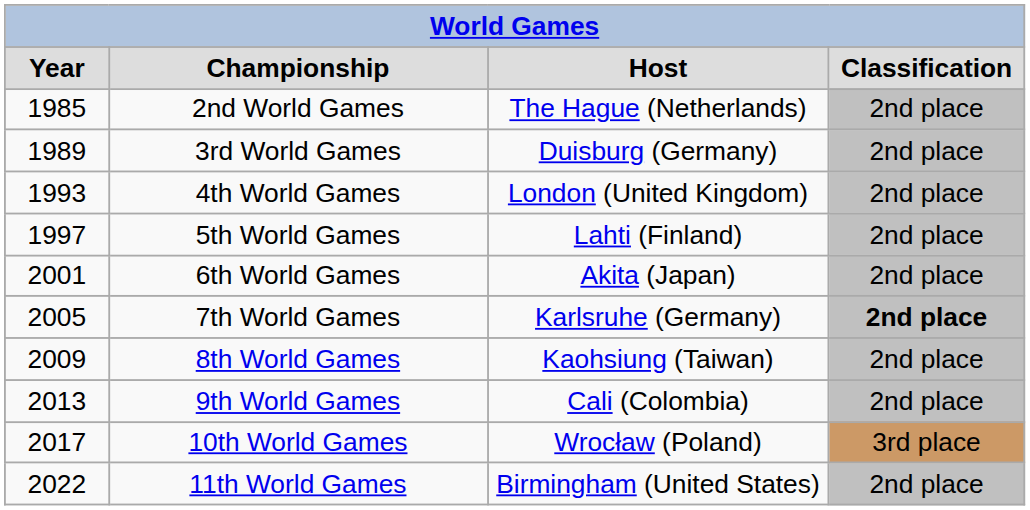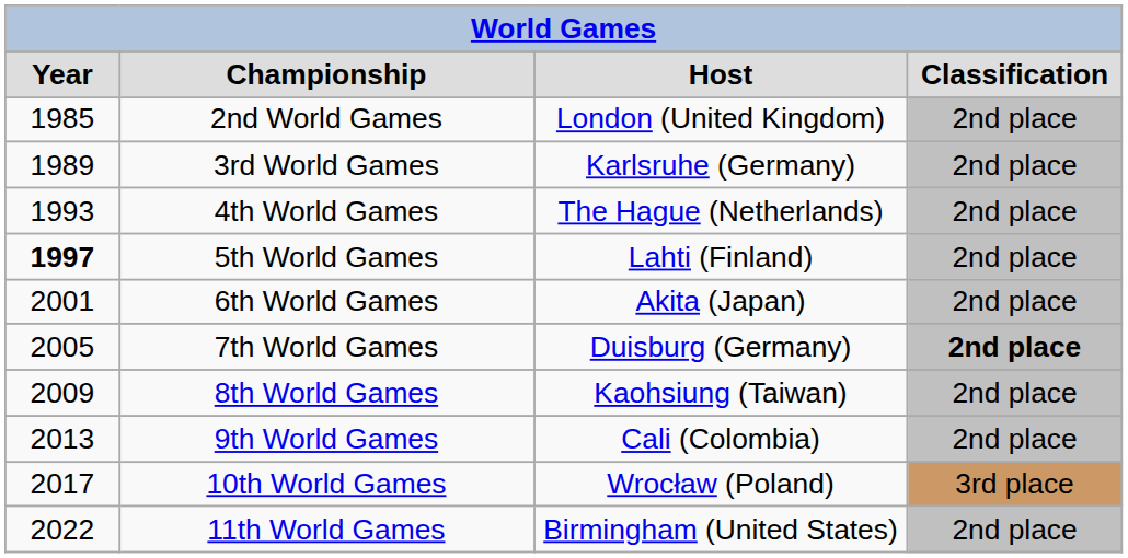 <table class="wikitable" style=font-size:90%>
 <tr align=center style="background:#B0C4DE;">
 <td colspan=4><strong><a href='#'>World Games</a></strong></td>
 </tr>
 <tr align=center bgcolor="#dddddd">
 <td width=50><strong>Year</strong></td>
 <td width=200><strong>Championship</strong></td>
 <td width=180><strong>Host</strong></td>
 <td width=100><strong>Classification</strong></td>
 </tr>
 <tr align=center>
 <td>1985</td>
 <td>2nd World Games</td>
-<td><a href='#'>The Hague</a> (Netherlands)</td>
+<td><a href='#'>London</a> (United Kingdom)</td>
 <td bgcolor="silver" align="center"> 2nd place</td>
 </tr>
 <tr align=center>
 <td>1989</td>
 <td>3rd World Games</td>
-<td><a href='#'>Duisburg</a> (Germany)</td>
+<td><a href='#'>Karlsruhe</a> (Germany)</td>
 <td bgcolor="silver" align="center"> 2nd place</td>
 </tr>
 <tr align=center>
 <td>1993</td>
 <td>4th World Games</td>
-<td><a href='#'>London</a> (United Kingdom)</td>
+<td><a href='#'>The Hague</a> (Netherlands)</td>
 <td bgcolor="silver" align="center"> 2nd place</td>
 </tr>
 <tr align=center>
-<td>1997</td>
+<td><strong>1997</strong></td>
 <td>5th World Games</td>
 <td><a href='#'>Lahti</a> (Finland)</td>
 <td bgcolor="silver" align="center"> 2nd place</td>
 </tr>
 <tr align=center>
 <td>2001</td>
 <td>6th World Games</td>
 <td><a href='#'>Akita</a> (Japan)</td>
 <td bgcolor="silver" align="center"> 2nd place</td>
 </tr>
 <tr align=center>
 <td>2005</td>
 <td>7th World Games</td>
-<td><a href='#'>Karlsruhe</a> (Germany)</td>
+<td><a href='#'>Duisburg</a> (Germany)</td>
 <td bgcolor="silver" align="center"><strong> 2nd place</strong></td>
 </tr>
 <tr align=center>
 <td>2009</td>
 <td><a href='#'>8th World Games</a></td>
 <td><a href='#'>Kaohsiung</a> (Taiwan)</td>
 <td bgcolor="silver" align="center"> 2nd place</td>
 </tr>
 <tr align=center>
 <td>2013</td>
 <td><a href='#'>9th World Games</a></td>
 <td><a href='#'>Cali</a> (Colombia)</td>
 <td bgcolor="silver" align="center"> 2nd place</td>
 </tr>
 <tr align=center>
 <td>2017</td>
 <td><a href='#'>10th World Games</a></td>
 <td><a href='#'>Wrocław</a> (Poland)</td>
 <td bgcolor="#CC9966" align="center"> 3rd place</td>
 </tr>
 <tr align=center>
 <td>2022</td>
 <td><a href='#'>11th World Games</a></td>
 <td><a href='#'>Birmingham</a> (United States)</td>
 <td bgcolor="silver" align="center"> 2nd place</td>
 </tr>
 </table>
